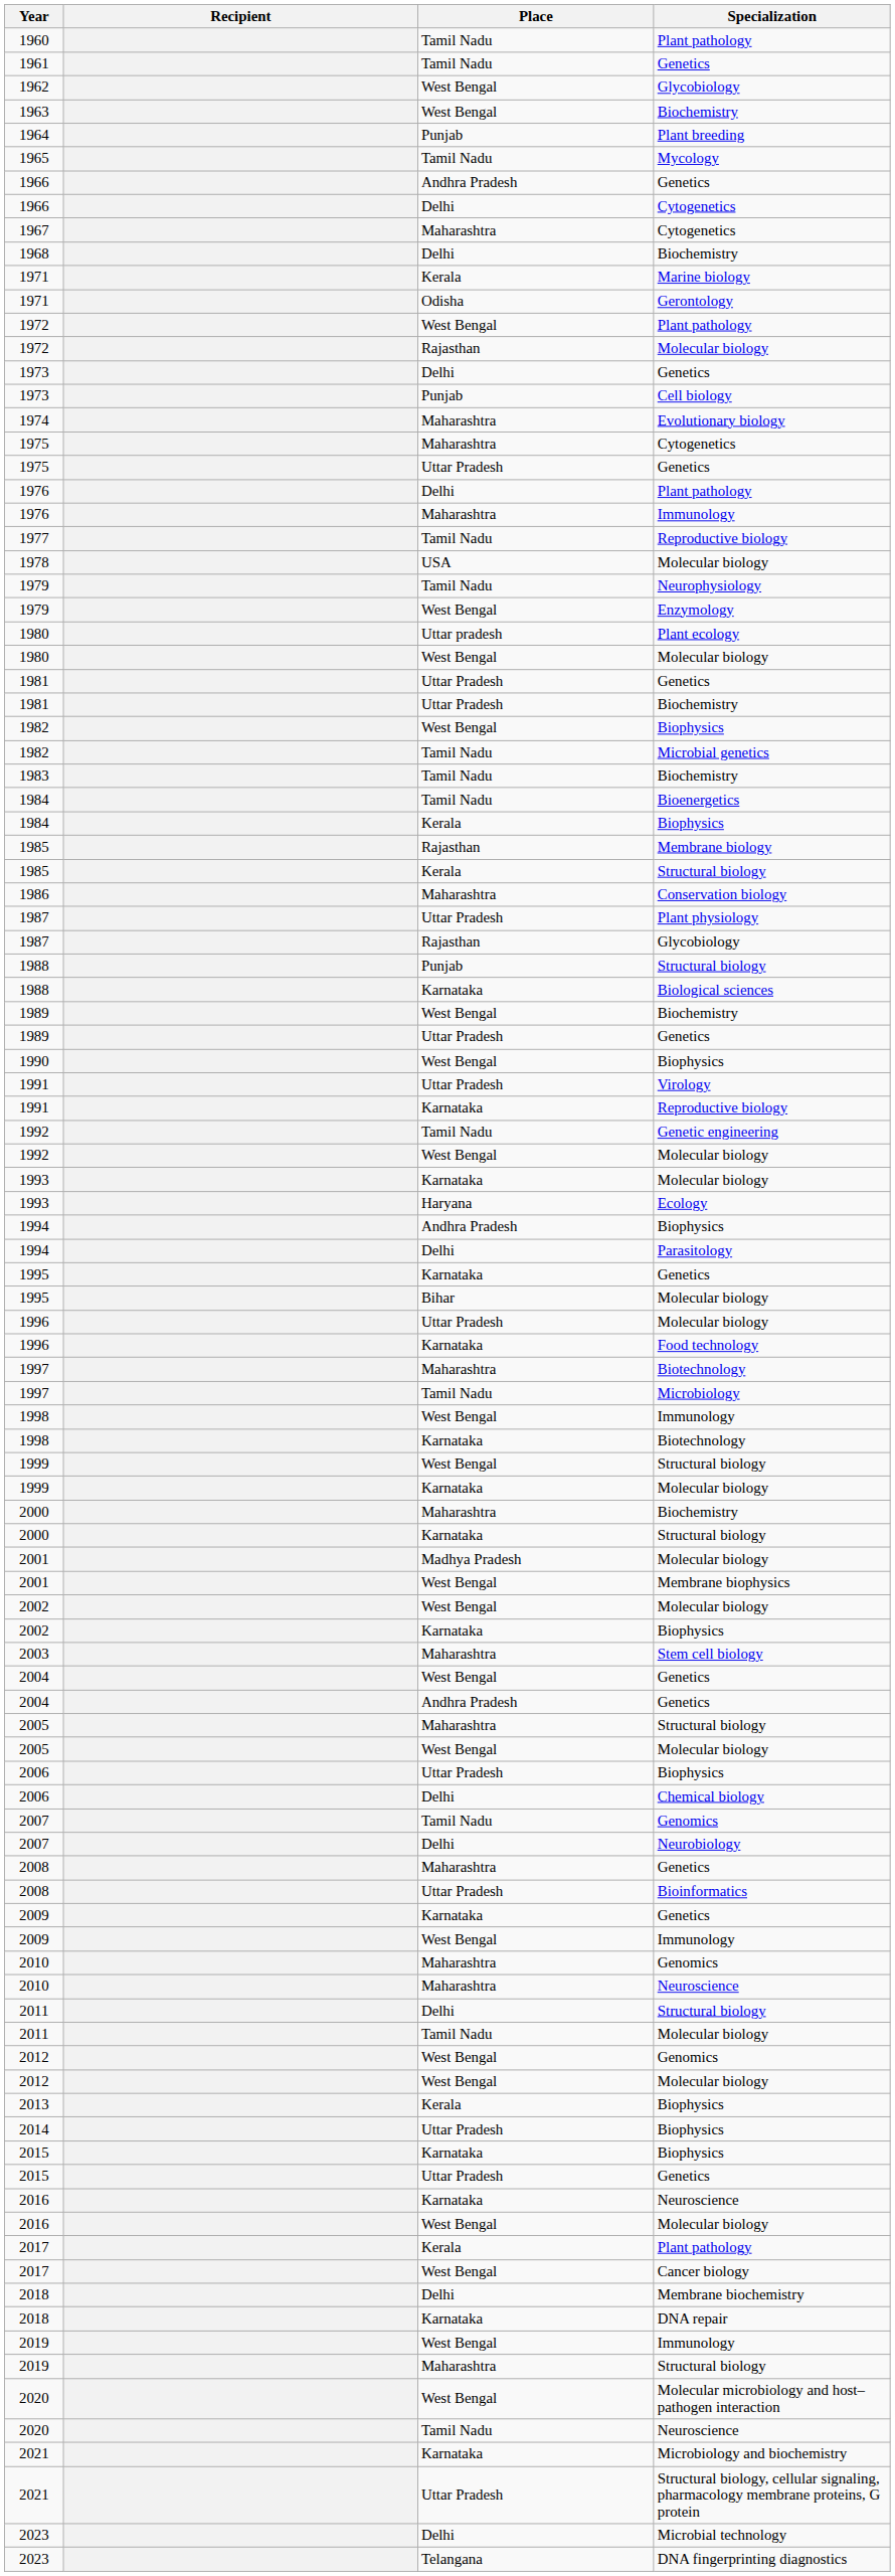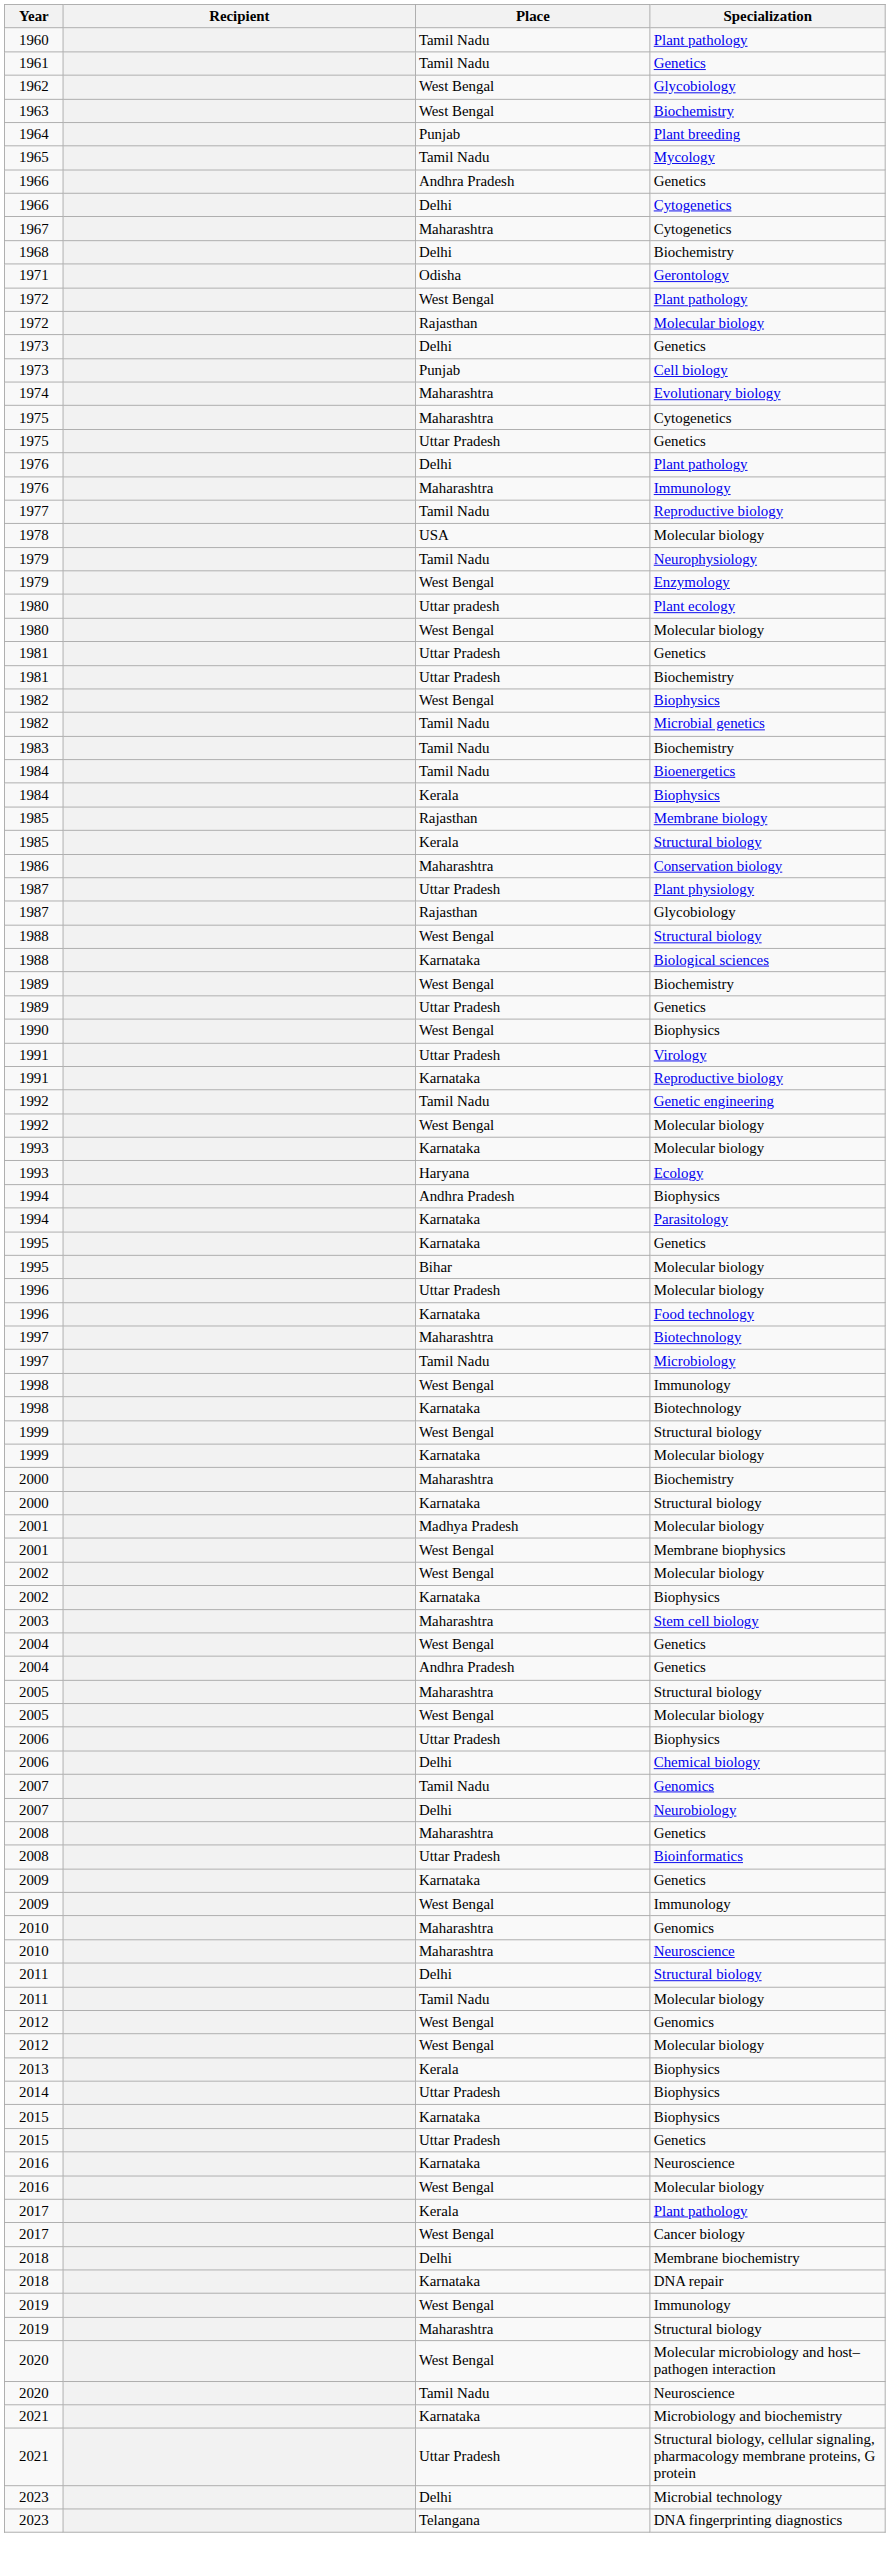 <table class="wikitable plainrowheaders sortable" style="width:75%">
 <tr>
 <th scope="col" style="width:5%">Year</th>
 <th scope="col" style="width:30%">Recipient</th>
 <th scope="col" style="width:20%">Place</th>
 <th scope="col" style="width:20%">Specialization</th>
 </tr>
 <tr>
 <td style="text-align:center;">1960</td>
 <th scope="row"></th>
 <td>Tamil Nadu</td>
 <td><a href='#'>Plant pathology</a></td>
 </tr>
 <tr>
 <td style="text-align:center;">1961</td>
 <th scope="row"></th>
 <td>Tamil Nadu</td>
 <td><a href='#'>Genetics</a></td>
 </tr>
 <tr>
 <td style="text-align:center;">1962</td>
 <th scope="row"></th>
 <td>West Bengal</td>
 <td><a href='#'>Glycobiology</a></td>
 </tr>
 <tr>
 <td style="text-align:center;">1963</td>
 <th scope="row"></th>
 <td>West Bengal</td>
 <td><a href='#'>Biochemistry</a></td>
 </tr>
 <tr>
 <td style="text-align:center;">1964</td>
 <th scope="row"></th>
 <td>Punjab</td>
 <td><a href='#'>Plant breeding</a></td>
 </tr>
 <tr>
 <td style="text-align:center;">1965</td>
 <th scope="row"></th>
 <td>Tamil Nadu</td>
 <td><a href='#'>Mycology</a></td>
 </tr>
 <tr>
 <td style="text-align:center;">1966</td>
 <th scope="row"></th>
 <td>Andhra Pradesh</td>
 <td>Genetics</td>
 </tr>
 <tr>
 <td style="text-align:center;">1966</td>
 <th scope="row"></th>
 <td>Delhi</td>
 <td><a href='#'>Cytogenetics</a></td>
 </tr>
 <tr>
 <td style="text-align:center;">1967</td>
 <th scope="row"></th>
 <td>Maharashtra</td>
 <td>Cytogenetics</td>
 </tr>
 <tr>
 <td style="text-align:center;">1968</td>
 <th scope="row"></th>
 <td>Delhi</td>
 <td>Biochemistry</td>
-</tr>
-<tr>
-<td style="text-align:center;">1971</td>
-<th scope="row"></th>
-<td>Kerala</td>
-<td><a href='#'>Marine biology</a></td>
 </tr>
 <tr>
 <td style="text-align:center;">1971</td>
 <th scope="row"></th>
 <td>Odisha</td>
 <td><a href='#'>Gerontology</a></td>
 </tr>
 <tr>
 <td style="text-align:center;">1972</td>
 <th scope="row"></th>
 <td>West Bengal</td>
 <td><a href='#'>Plant pathology</a></td>
 </tr>
 <tr>
 <td style="text-align:center;">1972</td>
 <th scope="row"></th>
 <td>Rajasthan</td>
 <td><a href='#'>Molecular biology</a></td>
 </tr>
 <tr>
 <td style="text-align:center;">1973</td>
 <th scope="row"></th>
 <td>Delhi</td>
 <td>Genetics</td>
 </tr>
 <tr>
 <td style="text-align:center;">1973</td>
 <th scope="row"></th>
 <td>Punjab</td>
 <td><a href='#'>Cell biology</a></td>
 </tr>
 <tr>
 <td style="text-align:center;">1974</td>
 <th scope="row"></th>
 <td>Maharashtra</td>
 <td><a href='#'>Evolutionary biology</a></td>
 </tr>
 <tr>
 <td style="text-align:center;">1975</td>
 <th scope="row"></th>
 <td>Maharashtra</td>
 <td>Cytogenetics</td>
 </tr>
 <tr>
 <td style="text-align:center;">1975</td>
 <th scope="row"></th>
 <td>Uttar Pradesh</td>
 <td>Genetics</td>
 </tr>
 <tr>
 <td style="text-align:center;">1976</td>
 <th scope="row"></th>
 <td>Delhi</td>
 <td><a href='#'>Plant pathology</a></td>
 </tr>
 <tr>
 <td style="text-align:center;">1976</td>
 <th scope="row"></th>
 <td>Maharashtra</td>
 <td><a href='#'>Immunology</a></td>
 </tr>
 <tr>
 <td style="text-align:center;">1977</td>
 <th scope="row"></th>
 <td>Tamil Nadu</td>
 <td><a href='#'>Reproductive biology</a></td>
 </tr>
 <tr>
 <td style="text-align:center;">1978</td>
 <th scope="row"></th>
 <td>USA</td>
 <td>Molecular biology</td>
 </tr>
 <tr>
 <td style="text-align:center;">1979</td>
 <th scope="row"></th>
 <td>Tamil Nadu</td>
 <td><a href='#'>Neurophysiology</a></td>
 </tr>
 <tr>
 <td style="text-align:center;">1979</td>
 <th scope="row"></th>
 <td>West Bengal</td>
 <td><a href='#'>Enzymology</a></td>
 </tr>
 <tr>
 <td style="text-align:center;">1980</td>
 <th scope="row"></th>
 <td>Uttar pradesh</td>
 <td><a href='#'>Plant ecology</a></td>
 </tr>
 <tr>
 <td style="text-align:center;">1980</td>
 <th scope="row"></th>
 <td>West Bengal</td>
 <td>Molecular biology</td>
 </tr>
 <tr>
 <td style="text-align:center;">1981</td>
 <th scope="row"></th>
 <td>Uttar Pradesh</td>
 <td>Genetics</td>
 </tr>
 <tr>
 <td style="text-align:center;">1981</td>
 <th scope="row"></th>
 <td>Uttar Pradesh</td>
 <td>Biochemistry</td>
 </tr>
 <tr>
 <td style="text-align:center;">1982</td>
 <th scope="row"></th>
 <td>West Bengal</td>
 <td><a href='#'>Biophysics</a></td>
 </tr>
 <tr>
 <td style="text-align:center;">1982</td>
 <th scope="row"></th>
 <td>Tamil Nadu</td>
 <td><a href='#'>Microbial genetics</a></td>
 </tr>
 <tr>
 <td style="text-align:center;">1983</td>
 <th scope="row"></th>
 <td>Tamil Nadu</td>
 <td>Biochemistry</td>
 </tr>
 <tr>
 <td style="text-align:center;">1984</td>
 <th scope="row"></th>
 <td>Tamil Nadu</td>
 <td><a href='#'>Bioenergetics</a></td>
 </tr>
 <tr>
 <td style="text-align:center;">1984</td>
 <th scope="row"></th>
 <td>Kerala</td>
 <td><a href='#'>Biophysics</a></td>
 </tr>
 <tr>
 <td style="text-align:center;">1985</td>
 <th scope="row"></th>
 <td>Rajasthan</td>
 <td><a href='#'>Membrane biology</a></td>
 </tr>
 <tr>
 <td style="text-align:center;">1985</td>
 <th scope="row"></th>
 <td>Kerala</td>
 <td><a href='#'>Structural biology</a></td>
 </tr>
 <tr>
 <td style="text-align:center;">1986</td>
 <th scope="row"></th>
 <td>Maharashtra</td>
 <td><a href='#'>Conservation biology</a></td>
 </tr>
 <tr>
 <td style="text-align:center;">1987</td>
 <th scope="row"></th>
 <td>Uttar Pradesh</td>
 <td><a href='#'>Plant physiology</a></td>
 </tr>
 <tr>
 <td style="text-align:center;">1987</td>
 <th scope="row"></th>
 <td>Rajasthan</td>
 <td>Glycobiology</td>
 </tr>
 <tr>
 <td style="text-align:center;">1988</td>
 <th scope="row"></th>
-<td>Punjab</td>
+<td>West Bengal</td>
 <td><a href='#'>Structural biology</a></td>
 </tr>
 <tr>
 <td style="text-align:center;">1988</td>
 <th scope="row"></th>
 <td>Karnataka</td>
 <td><a href='#'>Biological sciences</a></td>
 </tr>
 <tr>
 <td style="text-align:center;">1989</td>
 <th scope="row"></th>
 <td>West Bengal</td>
 <td>Biochemistry</td>
 </tr>
 <tr>
 <td style="text-align:center;">1989</td>
 <th scope="row"></th>
 <td>Uttar Pradesh</td>
 <td>Genetics</td>
 </tr>
 <tr>
 <td style="text-align:center;">1990</td>
 <th scope="row"></th>
 <td>West Bengal</td>
 <td>Biophysics</td>
 </tr>
 <tr>
 <td style="text-align:center;">1991</td>
 <th scope="row"></th>
 <td>Uttar Pradesh</td>
 <td><a href='#'>Virology</a></td>
 </tr>
 <tr>
 <td style="text-align:center;">1991</td>
 <th scope="row"></th>
 <td>Karnataka</td>
 <td><a href='#'>Reproductive biology</a></td>
 </tr>
 <tr>
 <td style="text-align:center;">1992</td>
 <th scope="row"></th>
 <td>Tamil Nadu</td>
 <td><a href='#'>Genetic engineering</a></td>
 </tr>
 <tr>
 <td style="text-align:center;">1992</td>
 <th scope="row"></th>
 <td>West Bengal</td>
 <td>Molecular biology</td>
 </tr>
 <tr>
 <td style="text-align:center;">1993</td>
 <th scope="row"></th>
 <td>Karnataka</td>
 <td>Molecular biology</td>
 </tr>
 <tr>
 <td style="text-align:center;">1993</td>
 <th scope="row"></th>
 <td>Haryana</td>
 <td><a href='#'>Ecology</a></td>
 </tr>
 <tr>
 <td style="text-align:center;">1994</td>
 <th scope="row"></th>
 <td>Andhra Pradesh</td>
 <td>Biophysics</td>
 </tr>
 <tr>
 <td style="text-align:center;">1994</td>
 <th scope="row"></th>
-<td>Delhi</td>
+<td>Karnataka</td>
 <td><a href='#'>Parasitology</a></td>
 </tr>
 <tr>
 <td style="text-align:center;">1995</td>
 <th scope="row"></th>
 <td>Karnataka</td>
 <td>Genetics</td>
 </tr>
 <tr>
 <td style="text-align:center;">1995</td>
 <th scope="row"></th>
 <td>Bihar</td>
 <td>Molecular biology</td>
 </tr>
 <tr>
 <td style="text-align:center;">1996</td>
 <th scope="row"></th>
 <td>Uttar Pradesh</td>
 <td>Molecular biology</td>
 </tr>
 <tr>
 <td style="text-align:center;">1996</td>
 <th scope="row"></th>
 <td>Karnataka</td>
 <td><a href='#'>Food technology</a></td>
 </tr>
 <tr>
 <td style="text-align:center;">1997</td>
 <th scope="row"></th>
 <td>Maharashtra</td>
 <td><a href='#'>Biotechnology</a></td>
 </tr>
 <tr>
 <td style="text-align:center;">1997</td>
 <th scope="row"></th>
 <td>Tamil Nadu</td>
 <td><a href='#'>Microbiology</a></td>
 </tr>
 <tr>
 <td style="text-align:center;">1998</td>
 <th scope="row"></th>
 <td>West Bengal</td>
 <td>Immunology</td>
 </tr>
 <tr>
 <td style="text-align:center;">1998</td>
 <th scope="row"></th>
 <td>Karnataka</td>
 <td>Biotechnology</td>
 </tr>
 <tr>
 <td style="text-align:center;">1999</td>
 <th scope="row"></th>
 <td>West Bengal</td>
 <td>Structural biology</td>
 </tr>
 <tr>
 <td style="text-align:center;">1999</td>
 <th scope="row"></th>
 <td>Karnataka</td>
 <td>Molecular biology</td>
 </tr>
 <tr>
 <td style="text-align:center;">2000</td>
 <th scope="row"></th>
 <td>Maharashtra</td>
 <td>Biochemistry</td>
 </tr>
 <tr>
 <td style="text-align:center;">2000</td>
 <th scope="row"></th>
 <td>Karnataka</td>
 <td>Structural biology</td>
 </tr>
 <tr>
 <td style="text-align:center;">2001</td>
 <th scope="row"></th>
 <td>Madhya Pradesh</td>
 <td>Molecular biology</td>
 </tr>
 <tr>
 <td style="text-align:center;">2001</td>
 <th scope="row"></th>
 <td>West Bengal</td>
 <td>Membrane biophysics</td>
 </tr>
 <tr>
 <td style="text-align:center;">2002</td>
 <th scope="row"></th>
 <td>West Bengal</td>
 <td>Molecular biology</td>
 </tr>
 <tr>
 <td style="text-align:center;">2002</td>
 <th scope="row"></th>
 <td>Karnataka</td>
 <td>Biophysics</td>
 </tr>
 <tr>
 <td style="text-align:center;">2003</td>
 <th scope="row"></th>
 <td>Maharashtra</td>
 <td><a href='#'>Stem cell biology</a></td>
 </tr>
 <tr>
 <td style="text-align:center;">2004</td>
 <th scope="row"></th>
 <td>West Bengal</td>
 <td>Genetics</td>
 </tr>
 <tr>
 <td style="text-align:center;">2004</td>
 <th scope="row"></th>
 <td>Andhra Pradesh</td>
 <td>Genetics</td>
 </tr>
 <tr>
 <td style="text-align:center;">2005</td>
 <th scope="row"></th>
 <td>Maharashtra</td>
 <td>Structural biology</td>
 </tr>
 <tr>
 <td style="text-align:center;">2005</td>
 <th scope="row"></th>
 <td>West Bengal</td>
 <td>Molecular biology</td>
 </tr>
 <tr>
 <td style="text-align:center;">2006</td>
 <th scope="row"></th>
 <td>Uttar Pradesh</td>
 <td>Biophysics</td>
 </tr>
 <tr>
 <td style="text-align:center;">2006</td>
 <th scope="row"></th>
 <td>Delhi</td>
 <td><a href='#'>Chemical biology</a></td>
 </tr>
 <tr>
 <td style="text-align:center;">2007</td>
 <th scope="row"></th>
 <td>Tamil Nadu</td>
 <td><a href='#'>Genomics</a></td>
 </tr>
 <tr>
 <td style="text-align:center;">2007</td>
 <th scope="row"></th>
 <td>Delhi</td>
 <td><a href='#'>Neurobiology</a></td>
 </tr>
 <tr>
 <td style="text-align:center;">2008</td>
 <th scope="row"></th>
 <td>Maharashtra</td>
 <td>Genetics</td>
 </tr>
 <tr>
 <td style="text-align:center;">2008</td>
 <th scope="row"></th>
 <td>Uttar Pradesh</td>
 <td><a href='#'>Bioinformatics</a></td>
 </tr>
 <tr>
 <td style="text-align:center;">2009</td>
 <th scope="row"></th>
 <td>Karnataka</td>
 <td>Genetics</td>
 </tr>
 <tr>
 <td style="text-align:center;">2009</td>
 <th scope="row"></th>
 <td>West Bengal</td>
 <td>Immunology</td>
 </tr>
 <tr>
 <td style="text-align:center;">2010</td>
 <th scope="row"></th>
 <td>Maharashtra</td>
 <td>Genomics</td>
 </tr>
 <tr>
 <td style="text-align:center;">2010</td>
 <th scope="row"></th>
 <td>Maharashtra</td>
 <td><a href='#'>Neuroscience</a></td>
 </tr>
 <tr>
 <td style="text-align:center;">2011</td>
 <th scope="row"></th>
 <td>Delhi</td>
 <td><a href='#'>Structural biology</a></td>
 </tr>
 <tr>
 <td style="text-align:center;">2011</td>
 <th scope="row"></th>
 <td>Tamil Nadu</td>
 <td>Molecular biology</td>
 </tr>
 <tr>
 <td style="text-align:center;">2012</td>
 <th scope="row"></th>
 <td>West Bengal</td>
 <td>Genomics</td>
 </tr>
 <tr>
 <td style="text-align:center;">2012</td>
 <th scope="row"></th>
 <td>West Bengal</td>
 <td>Molecular biology</td>
 </tr>
 <tr>
 <td style="text-align:center;">2013</td>
 <th scope="row"></th>
 <td>Kerala</td>
 <td>Biophysics</td>
 </tr>
 <tr>
 <td style="text-align:center;">2014</td>
 <th scope="row"></th>
 <td>Uttar Pradesh</td>
 <td>Biophysics</td>
 </tr>
 <tr>
 <td style="text-align:center;">2015</td>
 <th scope="row"></th>
 <td>Karnataka</td>
 <td>Biophysics</td>
 </tr>
 <tr>
 <td style="text-align:center;">2015</td>
 <th scope="row"></th>
 <td>Uttar Pradesh</td>
 <td>Genetics</td>
 </tr>
 <tr>
 <td style="text-align:center;">2016</td>
 <th scope="row"></th>
 <td>Karnataka</td>
 <td>Neuroscience</td>
 </tr>
 <tr>
 <td style="text-align:center;">2016</td>
 <th scope="row"></th>
 <td>West Bengal</td>
 <td>Molecular biology</td>
 </tr>
 <tr>
 <td style="text-align:center;">2017</td>
 <th scope="row"></th>
 <td>Kerala</td>
 <td><a href='#'>Plant pathology</a></td>
 </tr>
 <tr>
 <td style="text-align:center;">2017</td>
 <th scope="row"></th>
 <td>West Bengal</td>
 <td>Cancer biology</td>
 </tr>
 <tr>
 <td style="text-align:center;">2018</td>
 <th scope="row"></th>
 <td>Delhi</td>
 <td>Membrane biochemistry</td>
 </tr>
 <tr>
 <td style="text-align:center;">2018</td>
 <th scope="row"></th>
 <td>Karnataka</td>
 <td>DNA repair</td>
 </tr>
 <tr>
 <td style="text-align:center;">2019</td>
 <th scope="row"></th>
 <td>West Bengal</td>
 <td>Immunology</td>
 </tr>
 <tr>
 <td style="text-align:center;">2019</td>
 <th scope="row"></th>
 <td>Maharashtra</td>
 <td>Structural biology</td>
 </tr>
 <tr>
 <td style="text-align:center;">2020</td>
 <th scope="row"></th>
 <td>West Bengal</td>
 <td>Molecular microbiology and host–pathogen interaction</td>
 </tr>
 <tr>
 <td style="text-align:center;">2020</td>
 <th scope="row"></th>
 <td>Tamil Nadu</td>
 <td>Neuroscience</td>
 </tr>
 <tr>
 <td style="text-align:center;">2021</td>
 <th scope="row"></th>
 <td>Karnataka</td>
 <td>Microbiology and biochemistry</td>
 </tr>
 <tr>
 <td style="text-align:center;">2021</td>
 <th scope="row"></th>
 <td>Uttar Pradesh</td>
 <td>Structural biology, cellular signaling, pharmacology membrane proteins, G protein</td>
 </tr>
 <tr>
 <td style="text-align:center;">2023</td>
 <th scope="row"></th>
 <td>Delhi</td>
 <td>Microbial technology</td>
 </tr>
 <tr>
 <td style="text-align:center;">2023</td>
 <th scope="row"></th>
 <td>Telangana</td>
 <td>DNA fingerprinting diagnostics</td>
 </tr>
 </table>
